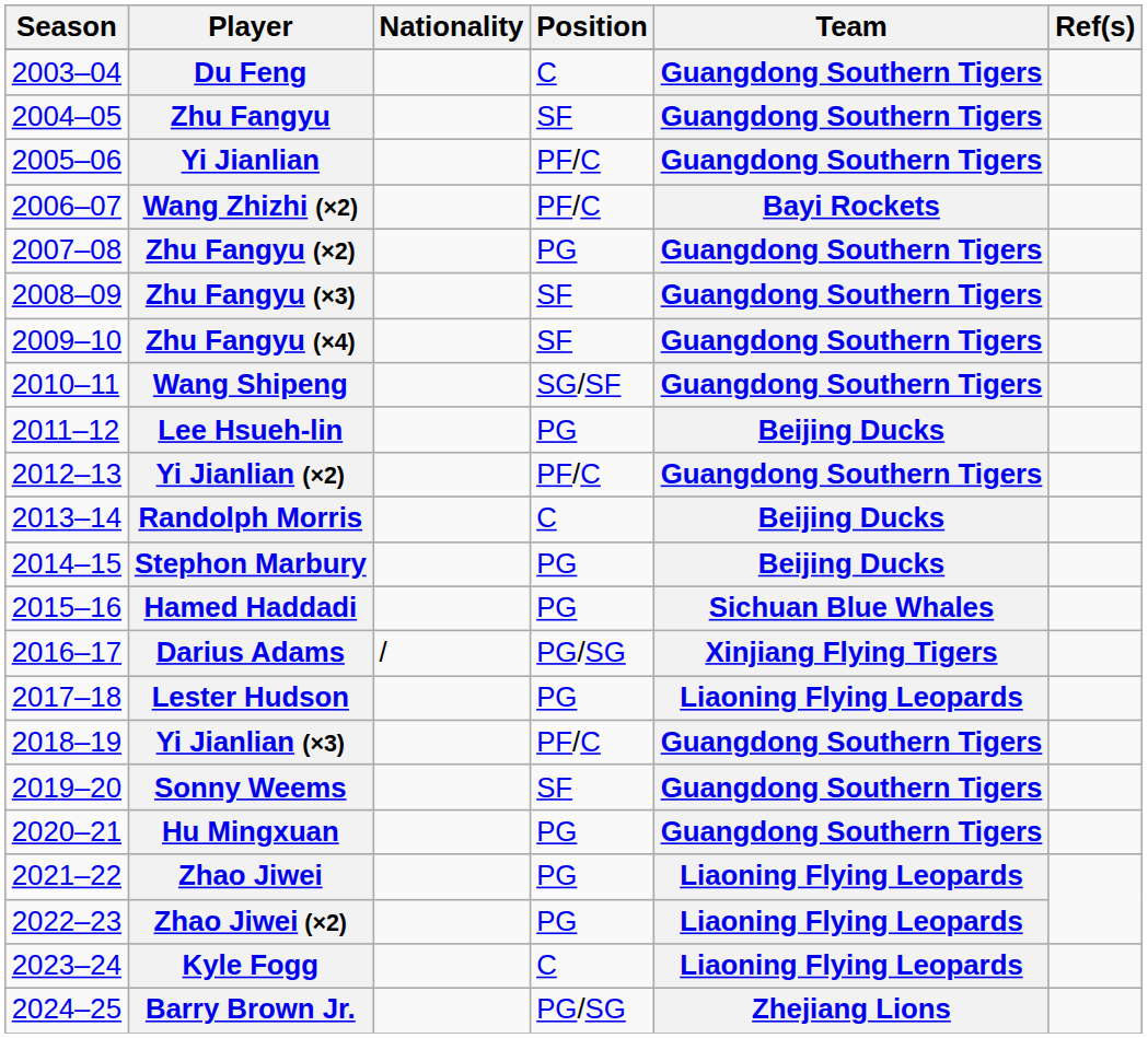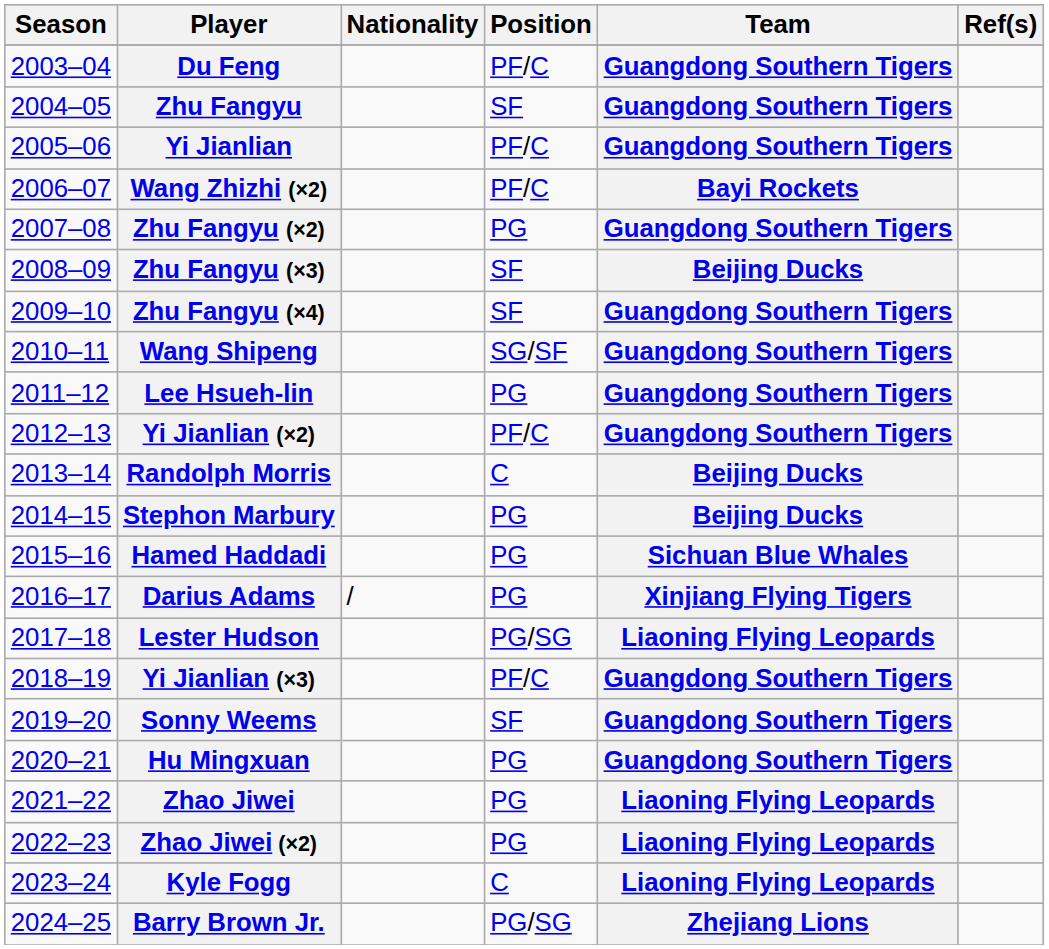 <table class="wikitable sortable plainrowheaders">
 <tr>
 <th scope="col">Season</th>
 <th scope="col">Player</th>
 <th scope="col">Nationality</th>
 <th scope="col">Position</th>
 <th scope="col">Team</th>
 <th scope="col" class="unsortable">Ref(s)</th>
 </tr>
 <tr>
 </tr>
 <tr>
 <td><a href='#'>2003–04</a></td>
 <th scope="row"><a href='#'>Du Feng</a></th>
 <td></td>
-<td><a href='#'>C</a></td>
+<td><a href='#'>PF</a>/<a href='#'>C</a></td>
 <th scope="row"><a href='#'>Guangdong Southern Tigers</a></th>
 <td style="text-align:center"></td>
 </tr>
 <tr>
 <td><a href='#'>2004–05</a></td>
 <th scope="row"><a href='#'>Zhu Fangyu</a></th>
 <td></td>
 <td><a href='#'>SF</a></td>
 <th scope="row"><a href='#'>Guangdong Southern Tigers</a></th>
 <td style="text-align:center"></td>
 </tr>
 <tr>
 <td><a href='#'>2005–06</a></td>
 <th scope="row"><a href='#'>Yi Jianlian</a></th>
 <td></td>
 <td><a href='#'>PF</a>/<a href='#'>C</a></td>
 <th scope="row"><a href='#'>Guangdong Southern Tigers</a></th>
 <td style="text-align:center"></td>
 </tr>
 <tr>
 <td><a href='#'>2006–07</a></td>
 <th scope="row"><a href='#'>Wang Zhizhi</a> <small>(×2)</small></th>
 <td></td>
 <td><a href='#'>PF</a>/<a href='#'>C</a></td>
 <th scope="row"><a href='#'>Bayi Rockets</a></th>
 <td style="text-align:center"></td>
 </tr>
 <tr>
 <td><a href='#'>2007–08</a></td>
 <th scope="row"><a href='#'>Zhu Fangyu</a> <small>(×2)</small></th>
 <td></td>
 <td><a href='#'>PG</a></td>
 <th scope="row"><a href='#'>Guangdong Southern Tigers</a></th>
 <td style="text-align:center"></td>
 </tr>
 <tr>
 <td><a href='#'>2008–09</a></td>
 <th scope="row"><a href='#'>Zhu Fangyu</a> <small>(×3)</small></th>
 <td></td>
 <td><a href='#'>SF</a></td>
-<th scope="row"><a href='#'>Guangdong Southern Tigers</a></th>
+<th scope="row"><a href='#'>Beijing Ducks</a></th>
 <td style="text-align:center"></td>
 </tr>
 <tr>
 <td><a href='#'>2009–10</a></td>
 <th scope="row"><a href='#'>Zhu Fangyu</a> <small>(×4)</small></th>
 <td></td>
 <td><a href='#'>SF</a></td>
 <th scope="row"><a href='#'>Guangdong Southern Tigers</a></th>
 <td style="text-align:center"></td>
 </tr>
 <tr>
 <td><a href='#'>2010–11</a></td>
 <th scope="row"><a href='#'>Wang Shipeng</a></th>
 <td></td>
 <td><a href='#'>SG</a>/<a href='#'>SF</a></td>
 <th scope="row"><a href='#'>Guangdong Southern Tigers</a></th>
 <td style="text-align:center"></td>
 </tr>
 <tr>
 <td><a href='#'>2011–12</a></td>
 <th scope="row"><a href='#'>Lee Hsueh-lin</a></th>
 <td></td>
 <td><a href='#'>PG</a></td>
-<th scope="row"><a href='#'>Beijing Ducks</a></th>
+<th scope="row"><a href='#'>Guangdong Southern Tigers</a></th>
 <td style="text-align:center"></td>
 </tr>
 <tr>
 <td><a href='#'>2012–13</a></td>
 <th scope="row"><a href='#'>Yi Jianlian</a> <small>(×2)</small></th>
 <td></td>
 <td><a href='#'>PF</a>/<a href='#'>C</a></td>
 <th scope="row"><a href='#'>Guangdong Southern Tigers</a></th>
 <td style="text-align:center"></td>
 </tr>
 <tr>
 <td><a href='#'>2013–14</a></td>
 <th scope="row"><a href='#'>Randolph Morris</a></th>
 <td></td>
 <td><a href='#'>C</a></td>
 <th scope="row"><a href='#'>Beijing Ducks</a></th>
 <td style="text-align:center"></td>
 </tr>
 <tr>
 <td><a href='#'>2014–15</a></td>
 <th scope="row"><a href='#'>Stephon Marbury</a></th>
 <td></td>
 <td><a href='#'>PG</a></td>
 <th scope="row"><a href='#'>Beijing Ducks</a></th>
 <td style="text-align:center"></td>
 </tr>
 <tr>
 <td><a href='#'>2015–16</a></td>
 <th scope="row"><a href='#'>Hamed Haddadi</a></th>
 <td></td>
 <td><a href='#'>PG</a></td>
 <th scope="row"><a href='#'>Sichuan Blue Whales</a></th>
 <td style="text-align:center"></td>
 </tr>
 <tr>
 <td><a href='#'>2016–17</a></td>
 <th scope="row"><a href='#'>Darius Adams</a></th>
 <td> / </td>
-<td><a href='#'>PG</a>/<a href='#'>SG</a></td>
+<td><a href='#'>PG</a></td>
 <th scope="row"><a href='#'>Xinjiang Flying Tigers</a></th>
 <td style="text-align:center"></td>
 </tr>
 <tr>
 <td><a href='#'>2017–18</a></td>
 <th scope="row"><a href='#'>Lester Hudson</a></th>
 <td></td>
-<td><a href='#'>PG</a></td>
+<td><a href='#'>PG</a>/<a href='#'>SG</a></td>
 <th scope="row"><a href='#'>Liaoning Flying Leopards</a></th>
 <td style="text-align:center"></td>
 </tr>
 <tr>
 <td><a href='#'>2018–19</a></td>
 <th scope="row"><a href='#'>Yi Jianlian</a> <small>(×3)</small></th>
 <td></td>
 <td><a href='#'>PF</a>/<a href='#'>C</a></td>
 <th scope="row"><a href='#'>Guangdong Southern Tigers</a></th>
 <td style="text-align:center"></td>
 </tr>
 <tr>
 <td><a href='#'>2019–20</a></td>
 <th scope="row"><a href='#'>Sonny Weems</a></th>
 <td></td>
 <td><a href='#'>SF</a></td>
 <th scope="row"><a href='#'>Guangdong Southern Tigers</a></th>
 <td style="text-align:center"></td>
 </tr>
 <tr>
 <td><a href='#'>2020–21</a></td>
 <th scope="row"><a href='#'>Hu Mingxuan</a></th>
 <td></td>
 <td><a href='#'>PG</a></td>
 <th scope="row"><a href='#'>Guangdong Southern Tigers</a></th>
 <td style="text-align:center"></td>
 </tr>
 <tr>
 <td><a href='#'>2021–22</a></td>
 <th scope="row"><a href='#'>Zhao Jiwei</a></th>
 <td></td>
 <td><a href='#'>PG</a></td>
 <th scope="row"><a href='#'>Liaoning Flying Leopards</a></th>
 </tr>
 <tr>
 <td><a href='#'>2022–23</a></td>
 <th scope="row"><a href='#'>Zhao Jiwei</a><small> (×2)</small></th>
 <td></td>
 <td><a href='#'>PG</a></td>
 <th scope="row"><a href='#'>Liaoning Flying Leopards</a></th>
 </tr>
 <tr>
 <td><a href='#'>2023–24</a></td>
 <th scope="row"><a href='#'>Kyle Fogg</a></th>
 <td></td>
 <td><a href='#'>C</a></td>
 <th scope="row"><a href='#'>Liaoning Flying Leopards</a></th>
 <td></td>
 </tr>
 <tr>
 <td><a href='#'>2024–25</a></td>
 <th scope="row"><a href='#'>Barry Brown Jr.</a></th>
 <td></td>
 <td><a href='#'>PG</a>/<a href='#'>SG</a></td>
 <th scope="row"><a href='#'>Zhejiang Lions</a></th>
 <td></td>
 </tr>
 </table>
